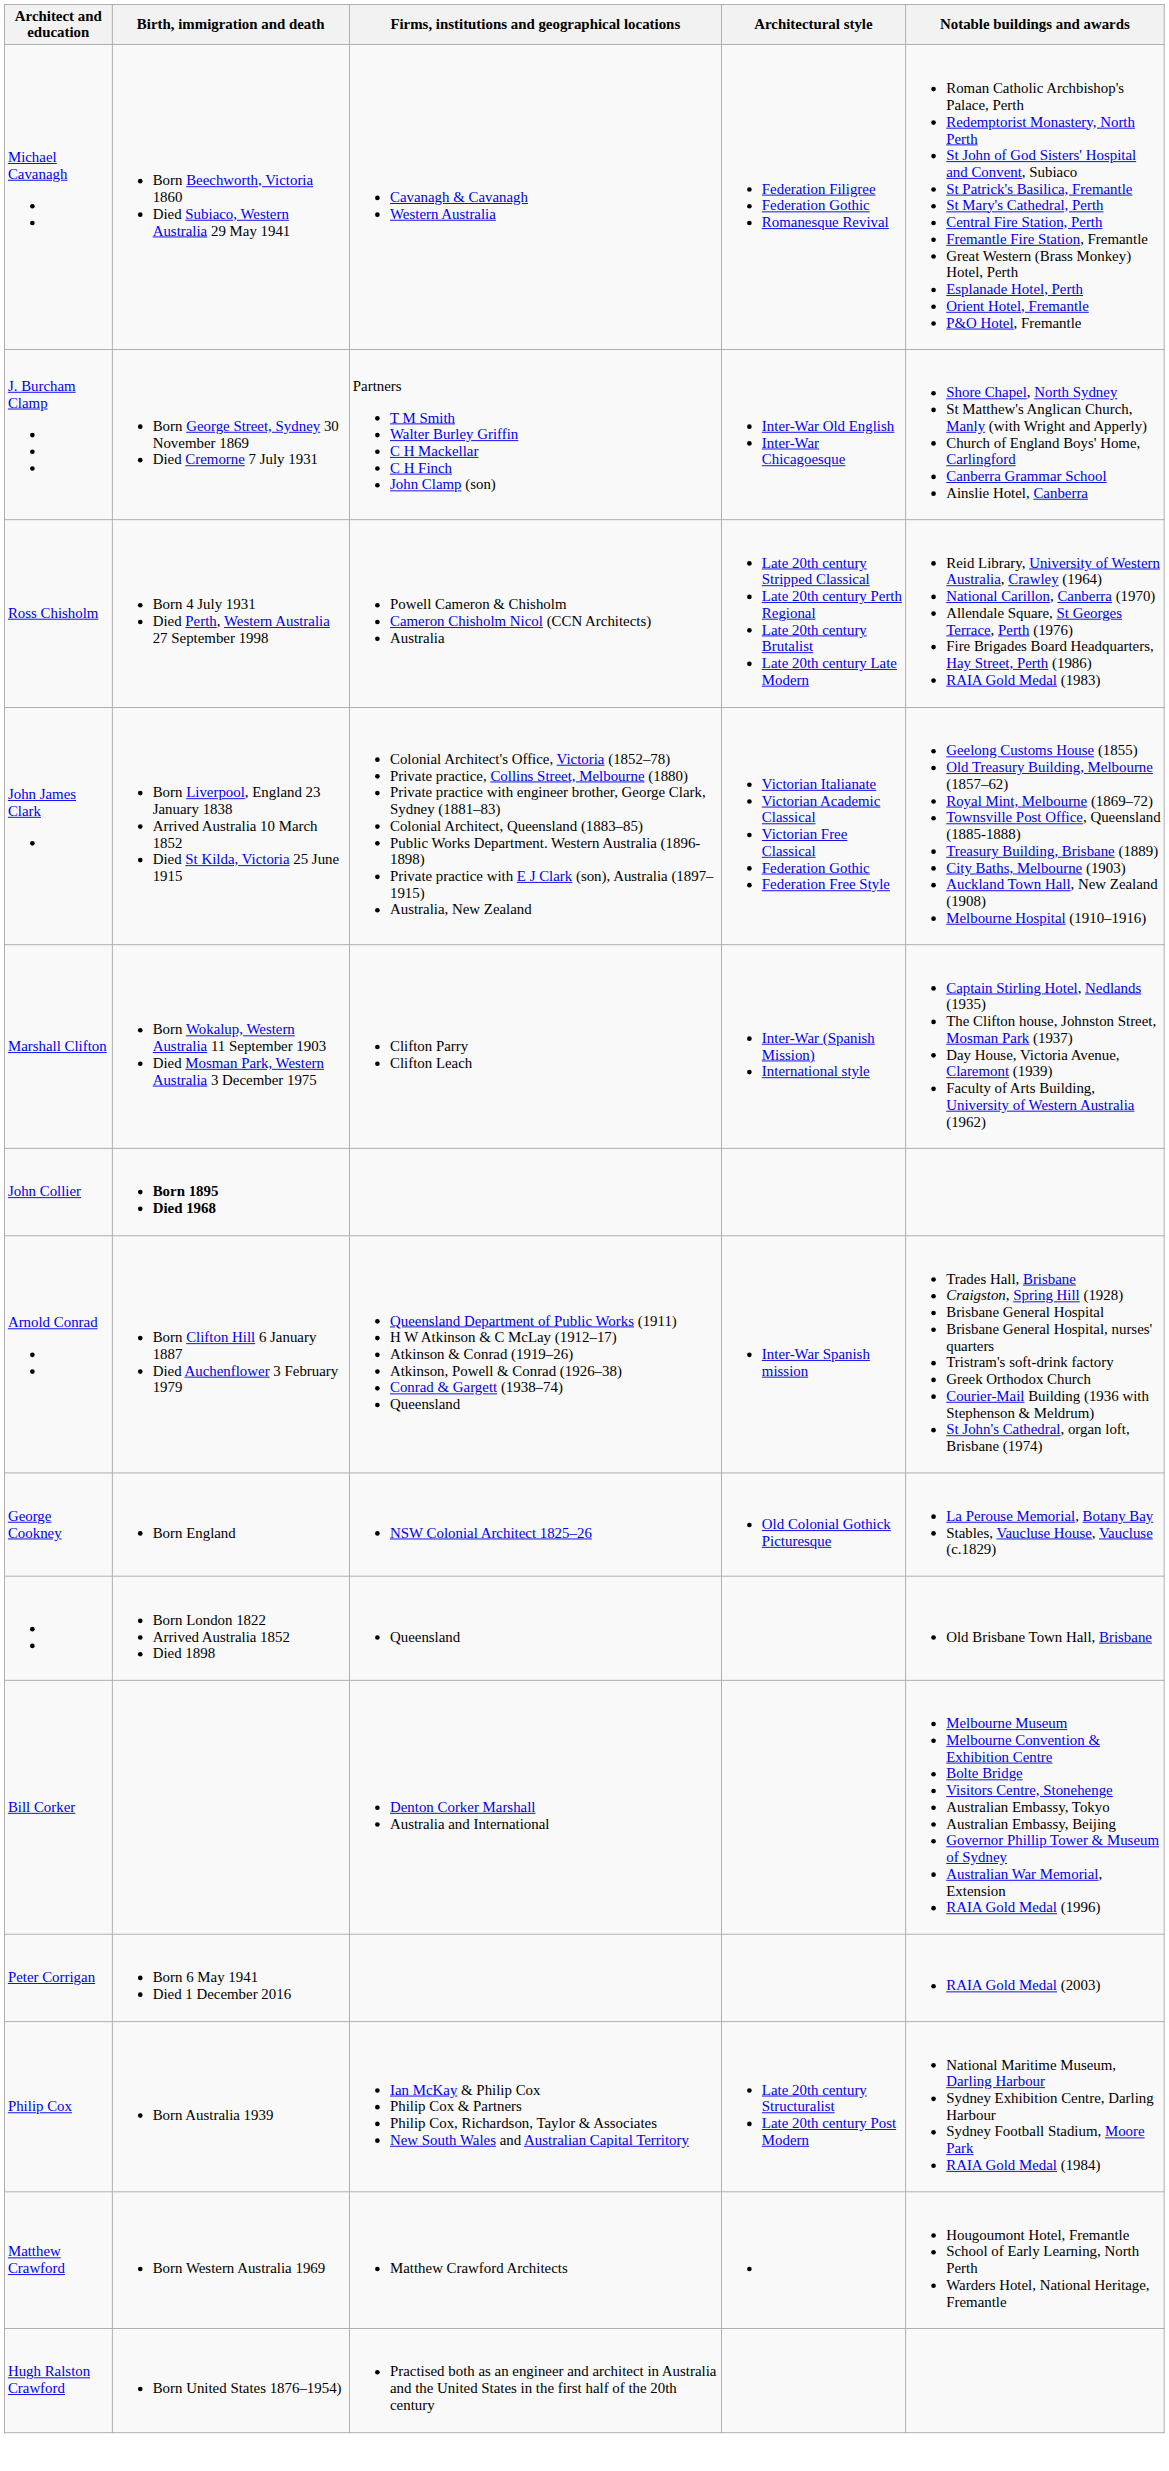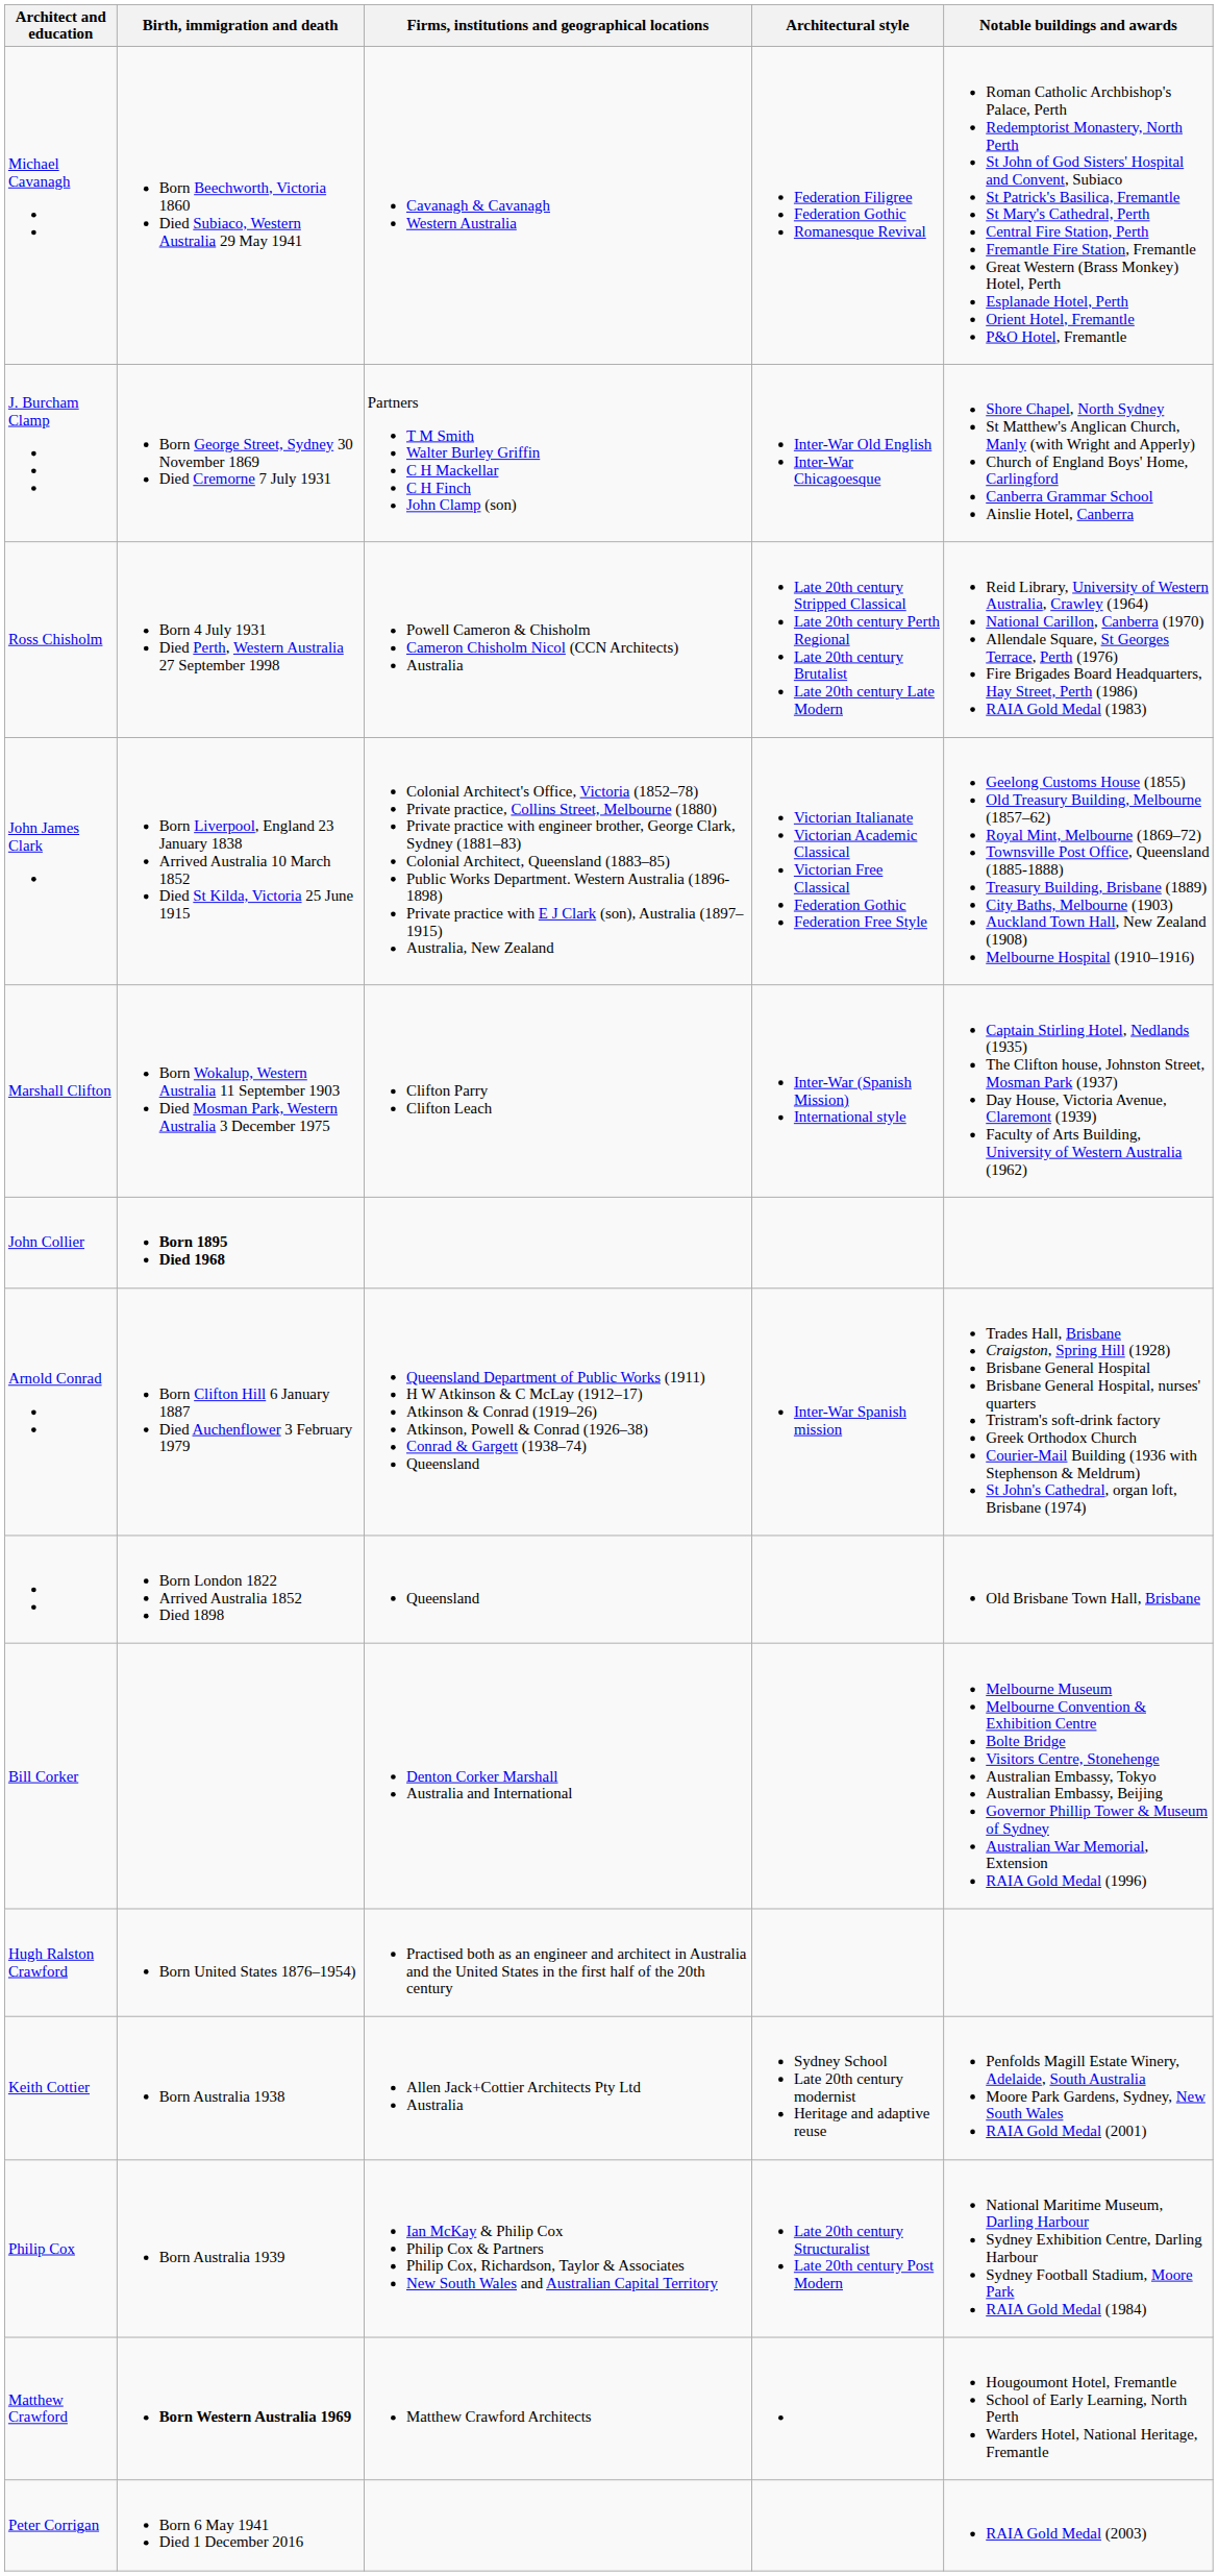 <table class="wikitable">
 <tr style="background:#efefef;">
 <th>Architect and education</th>
 <th>Birth, immigration and death</th>
 <th>Firms, institutions and geographical locations</th>
 <th>Architectural style</th>
 <th>Notable buildings and awards</th>
 </tr>
 <tr>
 <td><a href='#'>Michael Cavanagh</a><br><ul><li></li><li></li></ul></td>
 <td><br><ul><li>Born <a href='#'>Beechworth, Victoria</a> 1860</li><li>Died <a href='#'>Subiaco, Western Australia</a> 29 May 1941</li></ul></td>
 <td><br><ul><li><a href='#'>Cavanagh & Cavanagh</a></li><li><a href='#'>Western Australia</a></li></ul></td>
 <td><br><ul><li><a href='#'>Federation Filigree</a></li><li><a href='#'>Federation Gothic</a></li><li><a href='#'>Romanesque Revival</a></li></ul></td>
 <td><br><ul><li>Roman Catholic Archbishop's Palace, Perth</li><li><a href='#'>Redemptorist Monastery, North Perth</a></li><li><a href='#'>St John of God Sisters' Hospital and Convent</a>, Subiaco</li><li><a href='#'>St Patrick's Basilica, Fremantle</a></li><li><a href='#'>St Mary's Cathedral, Perth</a></li><li><a href='#'>Central Fire Station, Perth</a></li><li><a href='#'>Fremantle Fire Station</a>, Fremantle</li><li>Great Western (Brass Monkey) Hotel, Perth</li><li><a href='#'>Esplanade Hotel, Perth</a></li><li><a href='#'>Orient Hotel, Fremantle</a></li><li><a href='#'>P&O Hotel</a>, Fremantle</li></ul></td>
 </tr>
 <tr>
 <td><a href='#'>J. Burcham Clamp</a><br><ul><li></li><li></li><li></li></ul></td>
 <td><br><ul><li>Born <a href='#'>George Street, Sydney</a> 30 November 1869</li><li>Died <a href='#'>Cremorne</a> 7 July 1931</li></ul></td>
 <td><br>Partners<ul><li><a href='#'>T M Smith</a></li><li><a href='#'>Walter Burley Griffin</a></li><li><a href='#'>C H Mackellar</a></li><li><a href='#'>C H Finch</a></li><li><a href='#'>John Clamp</a> (son)</li></ul></td>
 <td><br><ul><li><a href='#'>Inter-War Old English</a></li><li><a href='#'>Inter-War Chicagoesque</a></li></ul></td>
 <td><br><ul><li><a href='#'>Shore Chapel</a>, <a href='#'>North Sydney</a></li><li>St Matthew's Anglican Church, <a href='#'>Manly</a> (with Wright and Apperly)</li><li>Church of England Boys' Home, <a href='#'>Carlingford</a></li><li><a href='#'>Canberra Grammar School</a></li><li>Ainslie Hotel, <a href='#'>Canberra</a></li></ul></td>
 </tr>
 <tr>
 <td><a href='#'>Ross Chisholm</a></td>
 <td><br><ul><li>Born 4 July 1931</li><li>Died <a href='#'>Perth</a>, <a href='#'>Western Australia</a> 27 September 1998</li></ul></td>
 <td><br><ul><li>Powell Cameron & Chisholm</li><li><a href='#'>Cameron Chisholm Nicol</a> (CCN Architects)</li><li>Australia</li></ul></td>
 <td><br><ul><li><a href='#'>Late 20th century Stripped Classical</a></li><li><a href='#'>Late 20th century Perth Regional</a></li><li><a href='#'>Late 20th century Brutalist</a></li><li><a href='#'>Late 20th century Late Modern</a></li></ul></td>
 <td><br><ul><li>Reid Library, <a href='#'>University of Western Australia</a>, <a href='#'>Crawley</a> (1964)</li><li><a href='#'>National Carillon</a>, <a href='#'>Canberra</a> (1970)</li><li>Allendale Square, <a href='#'>St Georges Terrace</a>, <a href='#'>Perth</a> (1976)</li><li>Fire Brigades Board Headquarters, <a href='#'>Hay Street, Perth</a> (1986)</li><li><a href='#'>RAIA Gold Medal</a> (1983)</li></ul></td>
 </tr>
 <tr>
 <td><a href='#'>John James Clark</a><br><ul><li></li></ul></td>
 <td><br><ul><li>Born <a href='#'>Liverpool</a>, England 23 January 1838</li><li>Arrived Australia 10 March 1852</li><li>Died <a href='#'>St Kilda, Victoria</a> 25 June 1915</li></ul></td>
 <td><br><ul><li>Colonial Architect's Office, <a href='#'>Victoria</a> (1852–78)</li><li>Private practice, <a href='#'>Collins Street, Melbourne</a> (1880)</li><li>Private practice with engineer brother, George Clark, Sydney (1881–83)</li><li>Colonial Architect, Queensland (1883–85)</li><li>Public Works Department. Western Australia (1896-1898)</li><li>Private practice with <a href='#'>E J Clark</a> (son), Australia (1897–1915)</li><li>Australia, New Zealand</li></ul></td>
 <td><br><ul><li><a href='#'>Victorian Italianate</a></li><li><a href='#'>Victorian Academic Classical</a></li><li><a href='#'>Victorian Free Classical</a></li><li><a href='#'>Federation Gothic</a></li><li><a href='#'>Federation Free Style</a></li></ul></td>
 <td><br><ul><li><a href='#'>Geelong Customs House</a> (1855)</li><li><a href='#'>Old Treasury Building, Melbourne</a> (1857–62)</li><li><a href='#'>Royal Mint, Melbourne</a> (1869–72)</li><li><a href='#'>Townsville Post Office</a>, Queensland (1885-1888)</li><li><a href='#'>Treasury Building, Brisbane</a> (1889)</li><li><a href='#'>City Baths, Melbourne</a> (1903)</li><li><a href='#'>Auckland Town Hall</a>, New Zealand (1908)</li><li><a href='#'> Melbourne Hospital</a> (1910–1916)</li></ul></td>
 </tr>
 <tr>
 <td><a href='#'>Marshall Clifton</a></td>
 <td><br><ul><li>Born <a href='#'>Wokalup, Western Australia</a> 11 September 1903</li><li>Died <a href='#'>Mosman Park, Western Australia</a> 3 December 1975</li></ul></td>
 <td><br><ul><li>Clifton Parry</li><li>Clifton Leach</li></ul></td>
 <td><br><ul><li><a href='#'>Inter-War (Spanish Mission)</a></li><li><a href='#'>International style</a></li></ul></td>
 <td><br><ul><li><a href='#'>Captain Stirling Hotel</a>, <a href='#'>Nedlands</a> (1935)</li><li>The Clifton house, Johnston Street, <a href='#'>Mosman Park</a> (1937)</li><li>Day House, Victoria Avenue, <a href='#'>Claremont</a> (1939)</li><li>Faculty of Arts Building, <a href='#'>University of Western Australia</a> (1962)</li></ul></td>
 </tr>
 <tr>
 <td><a href='#'>John Collier</a></td>
 <td><strong><br><ul><li>Born 1895</li><li>Died 1968</li></ul></strong></td>
 <td></td>
 <td></td>
 <td></td>
 </tr>
 <tr>
 <td><a href='#'>Arnold Conrad</a> <br><ul><li></li><li></li></ul></td>
 <td><br><ul><li>Born <a href='#'>Clifton Hill</a> 6 January 1887</li><li>Died <a href='#'>Auchenflower</a> 3 February 1979</li></ul></td>
 <td><br><ul><li><a href='#'>Queensland Department of Public Works</a> (1911)</li><li>H W Atkinson & C McLay (1912–17)</li><li>Atkinson & Conrad (1919–26)</li><li>Atkinson, Powell & Conrad (1926–38)</li><li><a href='#'>Conrad & Gargett</a> (1938–74)</li><li>Queensland</li></ul></td>
 <td><br><ul><li><a href='#'>Inter-War Spanish mission</a></li></ul></td>
 <td><br><ul><li>Trades Hall, <a href='#'>Brisbane</a></li><li><em>Craigston</em>, <a href='#'>Spring Hill</a> (1928)</li><li>Brisbane General Hospital</li><li>Brisbane General Hospital, nurses' quarters</li><li>Tristram's soft-drink factory</li><li>Greek Orthodox Church</li><li><a href='#'>Courier-Mail</a> Building (1936 with Stephenson & Meldrum)</li><li><a href='#'>St John's Cathedral</a>, organ loft, Brisbane (1974)</li></ul></td>
 </tr>
 <tr>
-<td><a href='#'>George Cookney</a></td>
-<td><br><ul><li>Born England</li></ul></td>
-<td><br><ul><li><a href='#'>NSW Colonial Architect 1825–26</a></li></ul></td>
-<td><br><ul><li><a href='#'>Old Colonial Gothick Picturesque</a></li></ul></td>
-<td><br><ul><li><a href='#'>La Perouse Memorial</a>, <a href='#'>Botany Bay</a></li><li>Stables, <a href='#'>Vaucluse House</a>, <a href='#'>Vaucluse</a> (c.1829)</li></ul></td>
-</tr>
-<tr>
 <td><br><ul><li></li><li></li></ul></td>
 <td><br><ul><li>Born London 1822</li><li>Arrived Australia 1852</li><li>Died 1898</li></ul></td>
 <td><br><ul><li>Queensland</li></ul></td>
 <td></td>
 <td><br><ul><li>Old Brisbane Town Hall, <a href='#'>Brisbane</a></li></ul></td>
 </tr>
 <tr>
 <td><a href='#'>Bill Corker</a></td>
 <td></td>
 <td><br><ul><li><a href='#'>Denton Corker Marshall</a></li><li>Australia and International</li></ul></td>
 <td></td>
 <td><br><ul><li><a href='#'>Melbourne Museum</a></li><li><a href='#'>Melbourne Convention & Exhibition Centre</a></li><li><a href='#'>Bolte Bridge</a></li><li><a href='#'>Visitors Centre, Stonehenge</a></li><li>Australian Embassy, Tokyo</li><li>Australian Embassy, Beijing</li><li><a href='#'>Governor Phillip Tower & Museum of Sydney</a></li><li><a href='#'>Australian War Memorial</a>, Extension</li><li><a href='#'>RAIA Gold Medal</a> (1996)</li></ul></td>
 </tr>
 <tr>
-<td><a href='#'>Peter Corrigan</a></td>
-<td><br><ul><li>Born 6 May 1941</li><li>Died 1 December 2016</li></ul></td>
+<td><a href='#'>Hugh Ralston Crawford</a></td>
+<td><br><ul><li>Born United States 1876–1954)</li></ul></td>
+<td><br><ul><li>Practised both as an engineer and architect in Australia and the United States in the first half of the 20th century</li></ul></td>
 <td></td>
 <td></td>
-<td><br><ul><li><a href='#'>RAIA Gold Medal</a> (2003)</li></ul></td>
+</tr>
+<tr>
+<td><a href='#'>Keith Cottier</a></td>
+<td><br><ul><li>Born Australia 1938</li></ul></td>
+<td><br><ul><li>Allen Jack+Cottier Architects Pty Ltd</li><li>Australia</li></ul></td>
+<td><br><ul><li>Sydney School</li><li>Late 20th century modernist</li><li>Heritage and adaptive reuse</li></ul></td>
+<td><br><ul><li>Penfolds Magill Estate Winery, <a href='#'>Adelaide</a>, <a href='#'>South Australia</a></li><li>Moore Park Gardens, Sydney, <a href='#'>New South Wales</a></li><li><a href='#'>RAIA Gold Medal</a> (2001)</li></ul></td>
 </tr>
 <tr>
 <td><a href='#'>Philip Cox</a></td>
 <td><br><ul><li>Born Australia 1939</li></ul></td>
 <td><br><ul><li><a href='#'>Ian McKay</a> & Philip Cox</li><li>Philip Cox & Partners</li><li>Philip Cox, Richardson, Taylor & Associates</li><li><a href='#'>New South Wales</a> and <a href='#'>Australian Capital Territory</a></li></ul></td>
 <td><br><ul><li><a href='#'>Late 20th century Structuralist</a></li><li><a href='#'>Late 20th century Post Modern</a></li></ul></td>
 <td><br><ul><li>National Maritime Museum, <a href='#'>Darling Harbour</a></li><li>Sydney Exhibition Centre, Darling Harbour</li><li>Sydney Football Stadium, <a href='#'>Moore Park</a></li><li><a href='#'>RAIA Gold Medal</a> (1984)</li></ul></td>
 </tr>
 <tr>
 <td><a href='#'>Matthew Crawford</a></td>
-<td><br><ul><li>Born Western Australia 1969</li></ul></td>
+<td><strong><br><ul><li>Born Western Australia 1969</li></ul></strong></td>
 <td><br><ul><li>Matthew Crawford Architects</li></ul></td>
 <td><br><ul><li></li></ul></td>
 <td><br><ul><li>Hougoumont Hotel, Fremantle</li><li>School of Early Learning, North Perth</li><li>Warders Hotel, National Heritage, Fremantle</li></ul></td>
 </tr>
 <tr>
-<td><a href='#'>Hugh Ralston Crawford</a></td>
-<td><br><ul><li>Born United States 1876–1954)</li></ul></td>
-<td><br><ul><li>Practised both as an engineer and architect in Australia and the United States in the first half of the 20th century</li></ul></td>
+<td><a href='#'>Peter Corrigan</a></td>
+<td><br><ul><li>Born 6 May 1941</li><li>Died 1 December 2016</li></ul></td>
 <td></td>
 <td></td>
+<td><br><ul><li><a href='#'>RAIA Gold Medal</a> (2003)</li></ul></td>
 </tr>
 </table>
